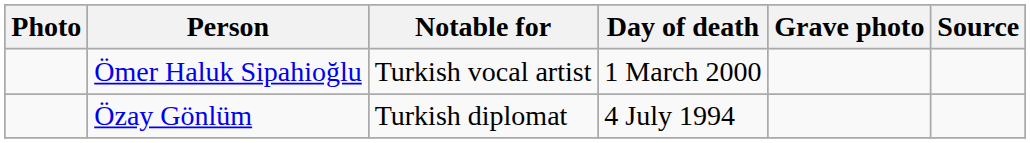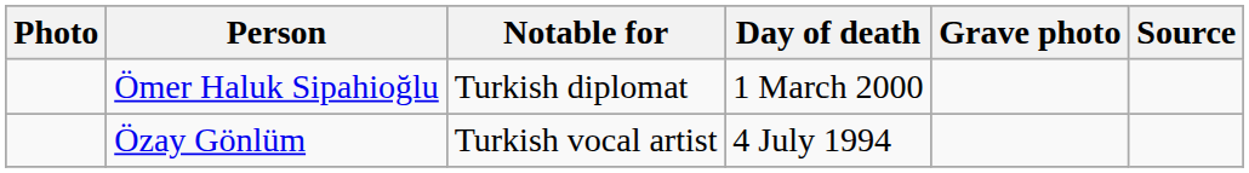 <table class="wikitable sortable">
 <tr>
 <th scope=col>Photo</th>
 <th scope=col>Person</th>
 <th scope=col>Notable for</th>
 <th scope=col>Day of death</th>
 <th scope=col>Grave photo</th>
 <th scope=col>Source</th>
 </tr>
 <tr>
 <td></td>
 <td><a href='#'>Ömer Haluk Sipahioğlu</a></td>
-<td>Turkish vocal artist</td>
+<td>Turkish diplomat</td>
 <td>1 March 2000</td>
 <td></td>
 <td></td>
 </tr>
 <tr>
 <td></td>
 <td><a href='#'>Özay Gönlüm</a></td>
-<td>Turkish diplomat</td>
+<td>Turkish vocal artist</td>
 <td>4 July 1994</td>
 <td></td>
 <td></td>
 </tr>
 </table>
